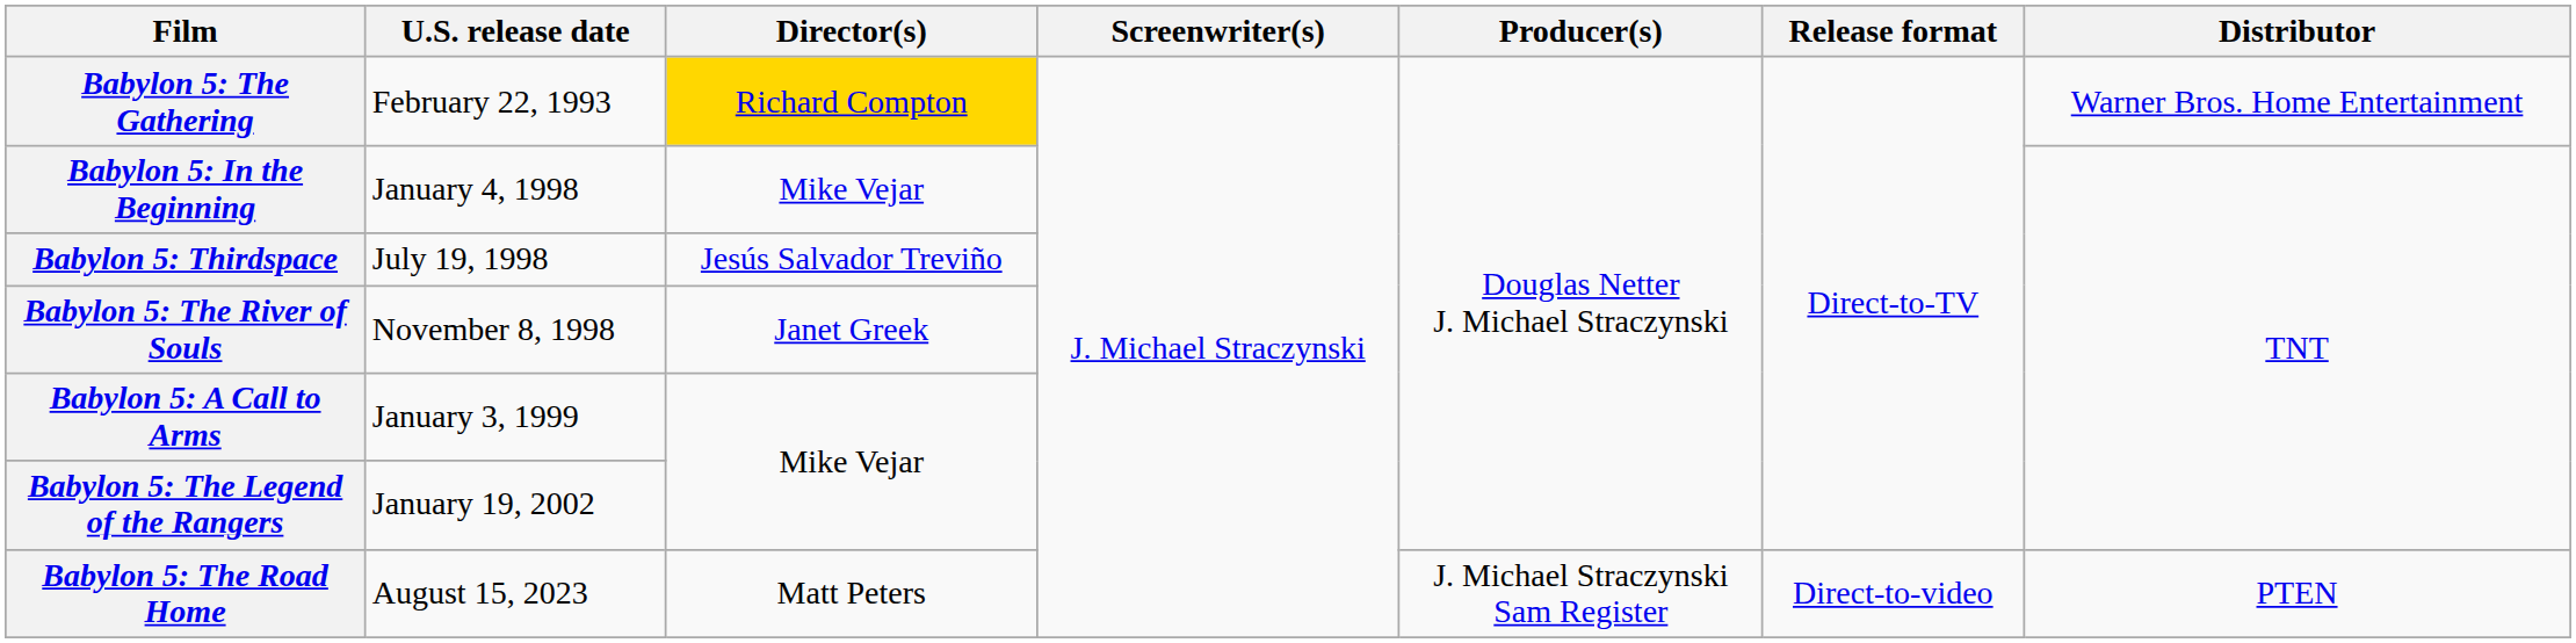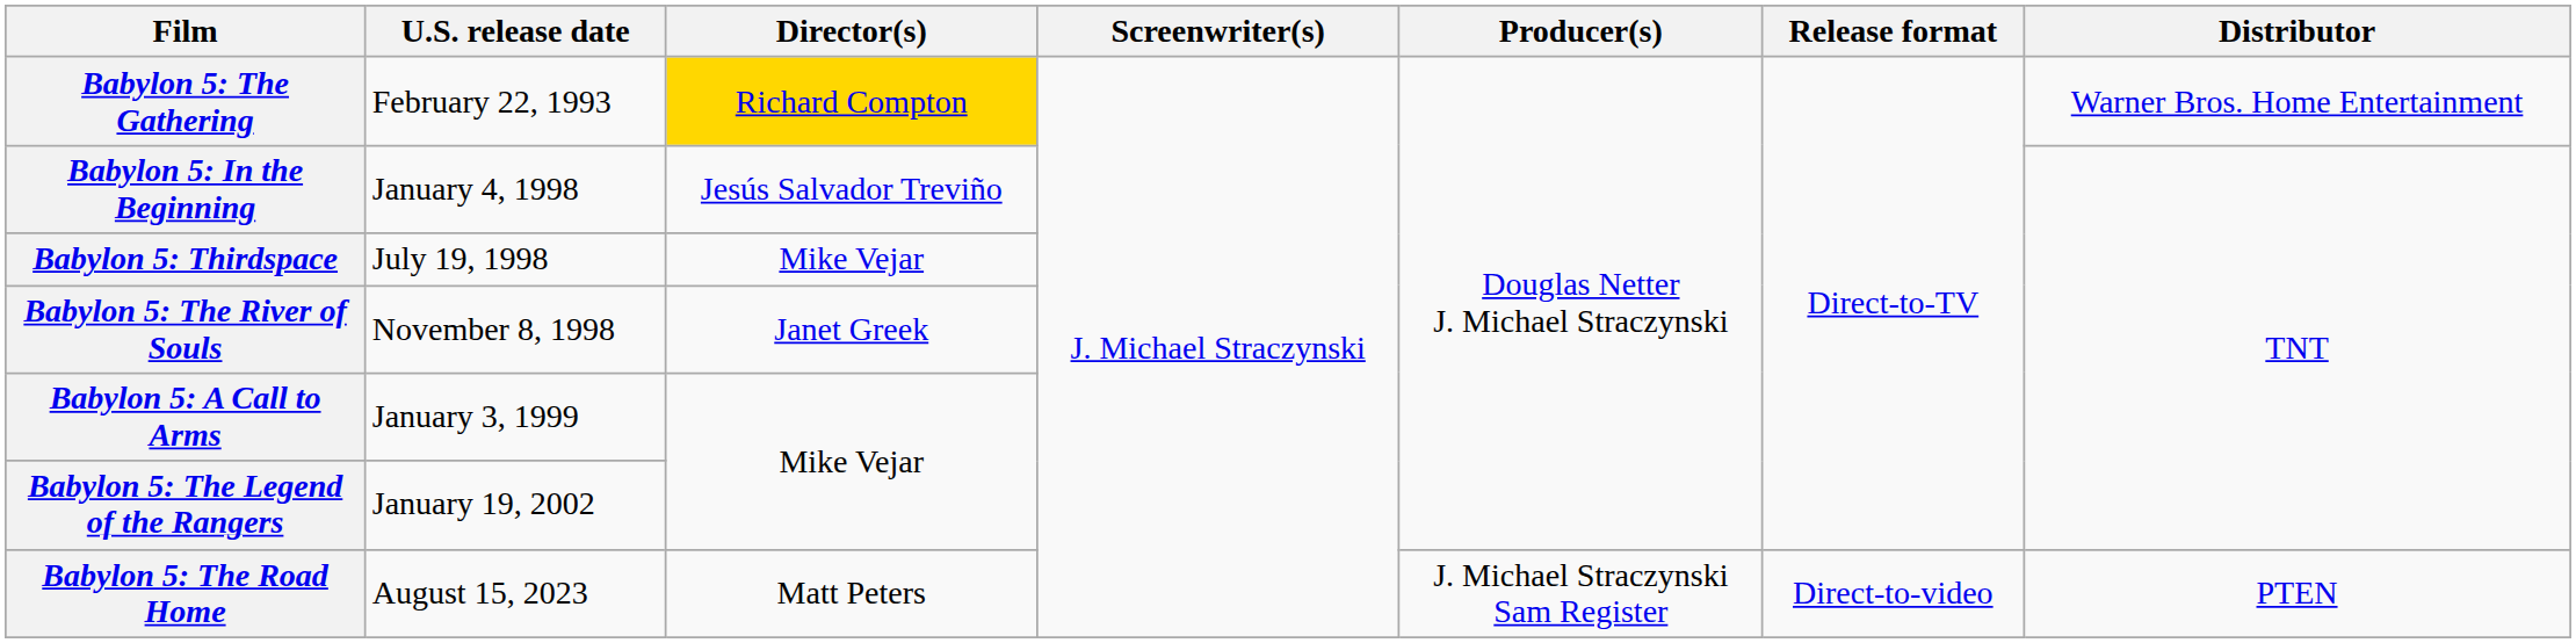 <table class="wikitable plainrowheaders" style="text-align:center; margin=auto; width:100%;">
 <tr>
 <th style="width:14%">Film</th>
 <th>U.S. release date</th>
 <th>Director(s)</th>
 <th>Screenwriter(s)</th>
 <th>Producer(s)</th>
 <th>Release format</th>
 <th>Distributor</th>
 </tr>
 <tr>
 <th scope="row"><em><a href='#'>Babylon 5: The Gathering</a></em></th>
 <td style="text-align:left;">February 22, 1993</td>
 <td style="background: gold;"><a href='#'>Richard Compton</a></td>
 <td rowspan="7"><a href='#'>J. Michael Straczynski</a></td>
 <td rowspan="6"><a href='#'>Douglas Netter</a><br>J. Michael Straczynski</td>
 <td rowspan="6"><a href='#'>Direct-to-TV</a></td>
 <td><a href='#'>Warner Bros. Home Entertainment</a></td>
 </tr>
 <tr>
 <th scope="row"><em><a href='#'>Babylon 5: In the Beginning</a></em></th>
 <td style="text-align:left;">January 4, 1998</td>
-<td><a href='#'>Mike Vejar</a></td>
+<td><a href='#'>Jesús Salvador Treviño</a></td>
 <td rowspan="5"><a href='#'>TNT</a></td>
 </tr>
 <tr>
 <th scope="row"><em><a href='#'>Babylon 5: Thirdspace</a></em></th>
 <td style="text-align:left;">July 19, 1998</td>
-<td><a href='#'>Jesús Salvador Treviño</a></td>
+<td><a href='#'>Mike Vejar</a></td>
 </tr>
 <tr>
 <th scope="row"><em><a href='#'>Babylon 5: The River of Souls</a></em></th>
 <td style="text-align:left;">November 8, 1998</td>
 <td><a href='#'>Janet Greek</a></td>
 </tr>
 <tr>
 <th scope="row"><em><a href='#'>Babylon 5: A Call to Arms</a></em></th>
 <td style="text-align:left;">January 3, 1999</td>
 <td rowspan="2">Mike Vejar</td>
 </tr>
 <tr>
 <th scope="row"><em><a href='#'>Babylon 5: The Legend of the Rangers</a></em></th>
 <td style="text-align:left;">January 19, 2002</td>
 </tr>
 <tr>
 <th scope="row"><em><a href='#'>Babylon 5: The Road Home</a></em></th>
 <td style="text-align:left;">August 15, 2023</td>
 <td>Matt Peters</td>
 <td>J. Michael Straczynski<br><a href='#'>Sam Register</a></td>
 <td><a href='#'>Direct-to-video</a></td>
 <td><a href='#'>PTEN</a></td>
 </tr>
 </table>
